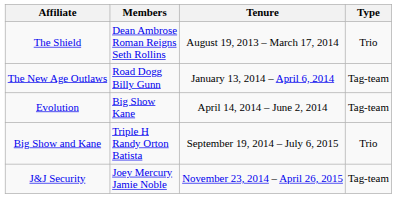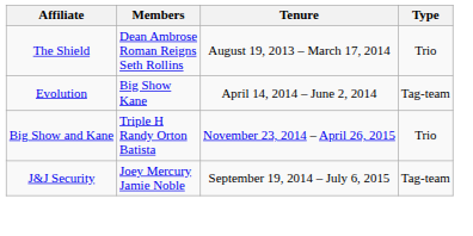 <table class=wikitable style="font-size:100%; margin: 0.5em 0 0.5em 1em;">
 <tr>
 <th>Affiliate</th>
 <th>Members</th>
 <th>Tenure</th>
 <th>Type</th>
 </tr>
 <tr>
 <td align=center><a href='#'>The Shield</a></td>
 <td><a href='#'>Dean Ambrose</a><br><a href='#'>Roman Reigns</a><br><a href='#'>Seth Rollins</a></td>
 <td align=center>August 19, 2013 – March 17, 2014</td>
 <td align=center>Trio</td>
 </tr>
 <tr>
-<td align=center><a href='#'>The New Age Outlaws</a></td>
-<td><a href='#'>Road Dogg</a><br><a href='#'>Billy Gunn</a></td>
-<td align=center>January 13, 2014 – <a href='#'>April 6, 2014</a></td>
-<td align=center>Tag-team</td>
-</tr>
-<tr>
 <td align=center><a href='#'>Evolution</a></td>
 <td><a href='#'>Big Show</a><br><a href='#'>Kane</a></td>
 <td align=center>April 14, 2014 – June 2, 2014</td>
 <td align=center>Tag-team</td>
 </tr>
 <tr>
 <td align=center><a href='#'>Big Show and Kane</a></td>
 <td><a href='#'>Triple H</a><br><a href='#'>Randy Orton</a><br><a href='#'>Batista</a></td>
-<td align=center>September 19, 2014 – July 6, 2015</td>
+<td align=center><a href='#'>November 23, 2014</a> – <a href='#'>April 26, 2015</a></td>
 <td align=center>Trio</td>
 </tr>
 <tr>
 <td align=center><a href='#'>J&J Security</a></td>
 <td><a href='#'>Joey Mercury</a> <br><a href='#'>Jamie Noble</a></td>
-<td align=center><a href='#'>November 23, 2014</a> – <a href='#'>April 26, 2015</a></td>
+<td align=center>September 19, 2014 – July 6, 2015</td>
 <td align=center>Tag-team</td>
 </tr>
 </table>
